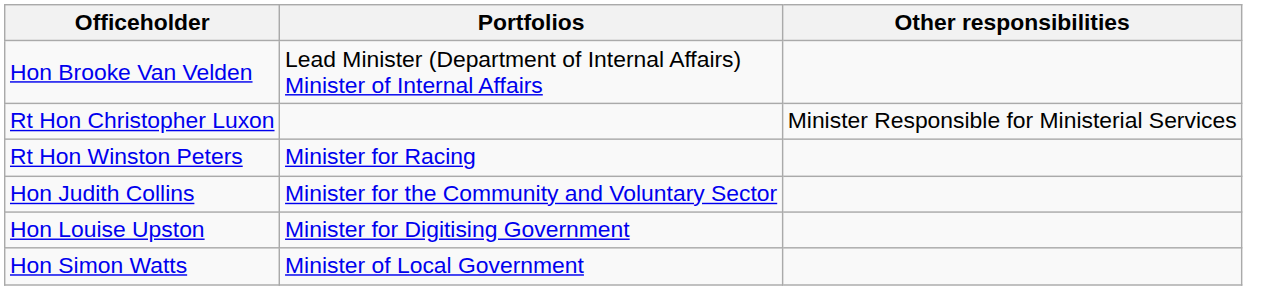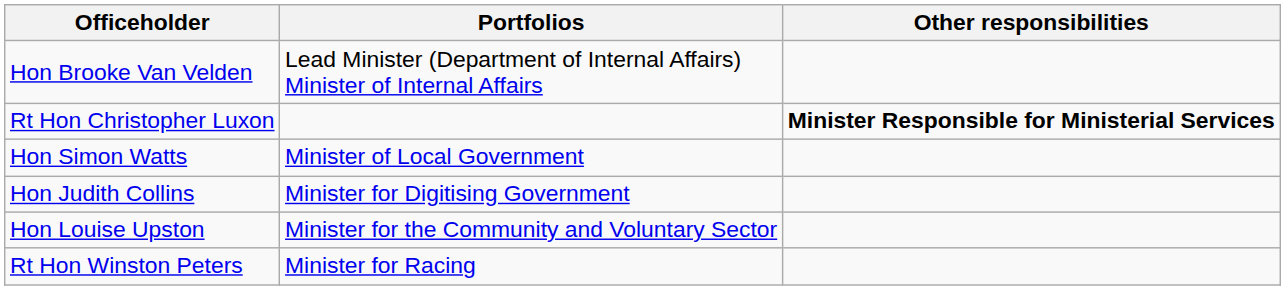 <table class="wikitable">
 <tr>
 <th>Officeholder</th>
 <th>Portfolios</th>
 <th>Other responsibilities</th>
 </tr>
 <tr>
 <td><a href='#'>Hon Brooke Van Velden</a></td>
 <td>Lead Minister (Department of Internal Affairs)<br><a href='#'>Minister of Internal Affairs</a></td>
 <td></td>
 </tr>
 <tr>
 <td><a href='#'>Rt Hon Christopher Luxon</a></td>
 <td></td>
-<td>Minister Responsible for Ministerial Services</td>
+<td><strong>Minister Responsible for Ministerial Services</strong></td>
+</tr>
+<tr>
+<td><a href='#'>Hon Simon Watts</a></td>
+<td><a href='#'>Minister of Local Government</a></td>
+<td></td>
+</tr>
+<tr>
+<td><a href='#'>Hon Judith Collins</a></td>
+<td><a href='#'>Minister for Digitising Government</a></td>
+<td></td>
+</tr>
+<tr>
+<td><a href='#'>Hon Louise Upston</a></td>
+<td><a href='#'>Minister for the Community and Voluntary Sector</a></td>
 </tr>
 <tr>
 <td><a href='#'>Rt Hon Winston Peters</a></td>
 <td><a href='#'>Minister for Racing</a></td>
 <td></td>
 </tr>
-<tr>
-<td><a href='#'>Hon Judith Collins</a></td>
-<td><a href='#'>Minister for the Community and Voluntary Sector</a></td>
-<td></td>
-</tr>
-<tr>
-<td><a href='#'>Hon Louise Upston</a></td>
-<td><a href='#'>Minister for Digitising Government</a></td>
-</tr>
-<tr>
-<td><a href='#'>Hon Simon Watts</a></td>
-<td><a href='#'>Minister of Local Government</a></td>
-<td></td>
-</tr>
 </table>
